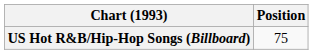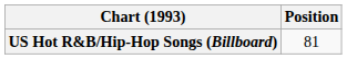 <table class="wikitable plainrowheaders" style="text-align:center">
 <tr>
 <th scope="col">Chart (1993)</th>
 <th scope="col">Position</th>
 </tr>
 <tr>
 <th scope="row">US Hot R&B/Hip-Hop Songs (<em>Billboard</em>)</th>
-<td>75</td>
+<td>81</td>
 </tr>
 </table>
